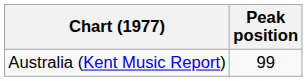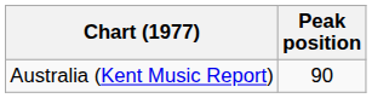 <table class="wikitable">
 <tr>
 <th>Chart (1977)</th>
 <th>Peak<br>position</th>
 </tr>
 <tr>
 <td>Australia (<a href='#'>Kent Music Report</a>)</td>
-<td align="center">99</td>
+<td align="center">90</td>
 </tr>
 </table>
